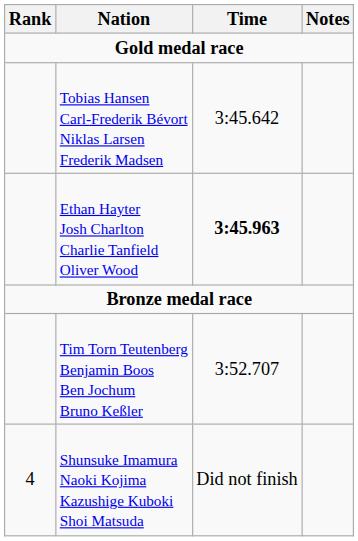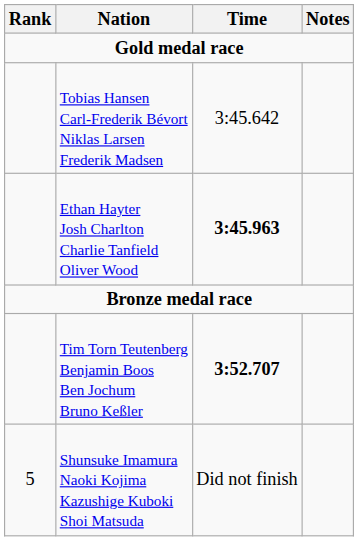 <table class="wikitable" style="text-align:center">
 <tr>
 <th>Rank</th>
 <th>Nation</th>
 <th>Time</th>
 <th>Notes</th>
 </tr>
 <tr>
 <td colspan=6><strong>Gold medal race</strong></td>
 </tr>
 <tr>
 <td></td>
 <td align=left><br><small><a href='#'>Tobias Hansen</a><br><a href='#'>Carl-Frederik Bévort</a><br><a href='#'>Niklas Larsen</a><br><a href='#'>Frederik Madsen</a></small></td>
 <td>3:45.642</td>
 <td></td>
 </tr>
 <tr>
 <td></td>
 <td align=left><br><small><a href='#'>Ethan Hayter</a><br><a href='#'>Josh Charlton</a><br><a href='#'>Charlie Tanfield</a><br><a href='#'>Oliver Wood</a></small></td>
 <td><strong>3:45.963</strong></td>
 <td></td>
 </tr>
 <tr>
 <td colspan=6><strong>Bronze medal race</strong></td>
 </tr>
 <tr>
 <td></td>
 <td align=left><br><small><a href='#'>Tim Torn Teutenberg</a><br><a href='#'>Benjamin Boos</a><br><a href='#'>Ben Jochum</a><br><a href='#'>Bruno Keßler</a></small></td>
-<td>3:52.707</td>
+<td><strong>3:52.707</strong></td>
 <td></td>
 </tr>
 <tr>
-<td>4</td>
+<td>5</td>
 <td align=left><br><small><a href='#'>Shunsuke Imamura</a><br><a href='#'>Naoki Kojima</a><br><a href='#'>Kazushige Kuboki</a><br><a href='#'>Shoi Matsuda</a></small></td>
 <td>Did not finish</td>
 </tr>
 </table>
